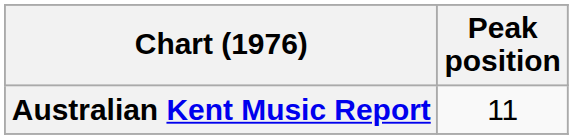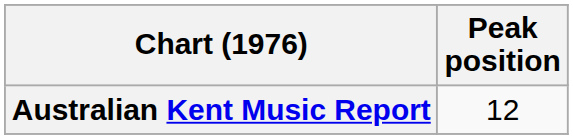 <table class="wikitable sortable plainrowheaders">
 <tr>
 <th scope="col">Chart (1976)</th>
 <th scope="col">Peak<br>position</th>
 </tr>
 <tr>
 <th scope="row">Australian <a href='#'>Kent Music Report</a></th>
-<td style="text-align:center;">11</td>
+<td style="text-align:center;">12</td>
 </tr>
 </table>
